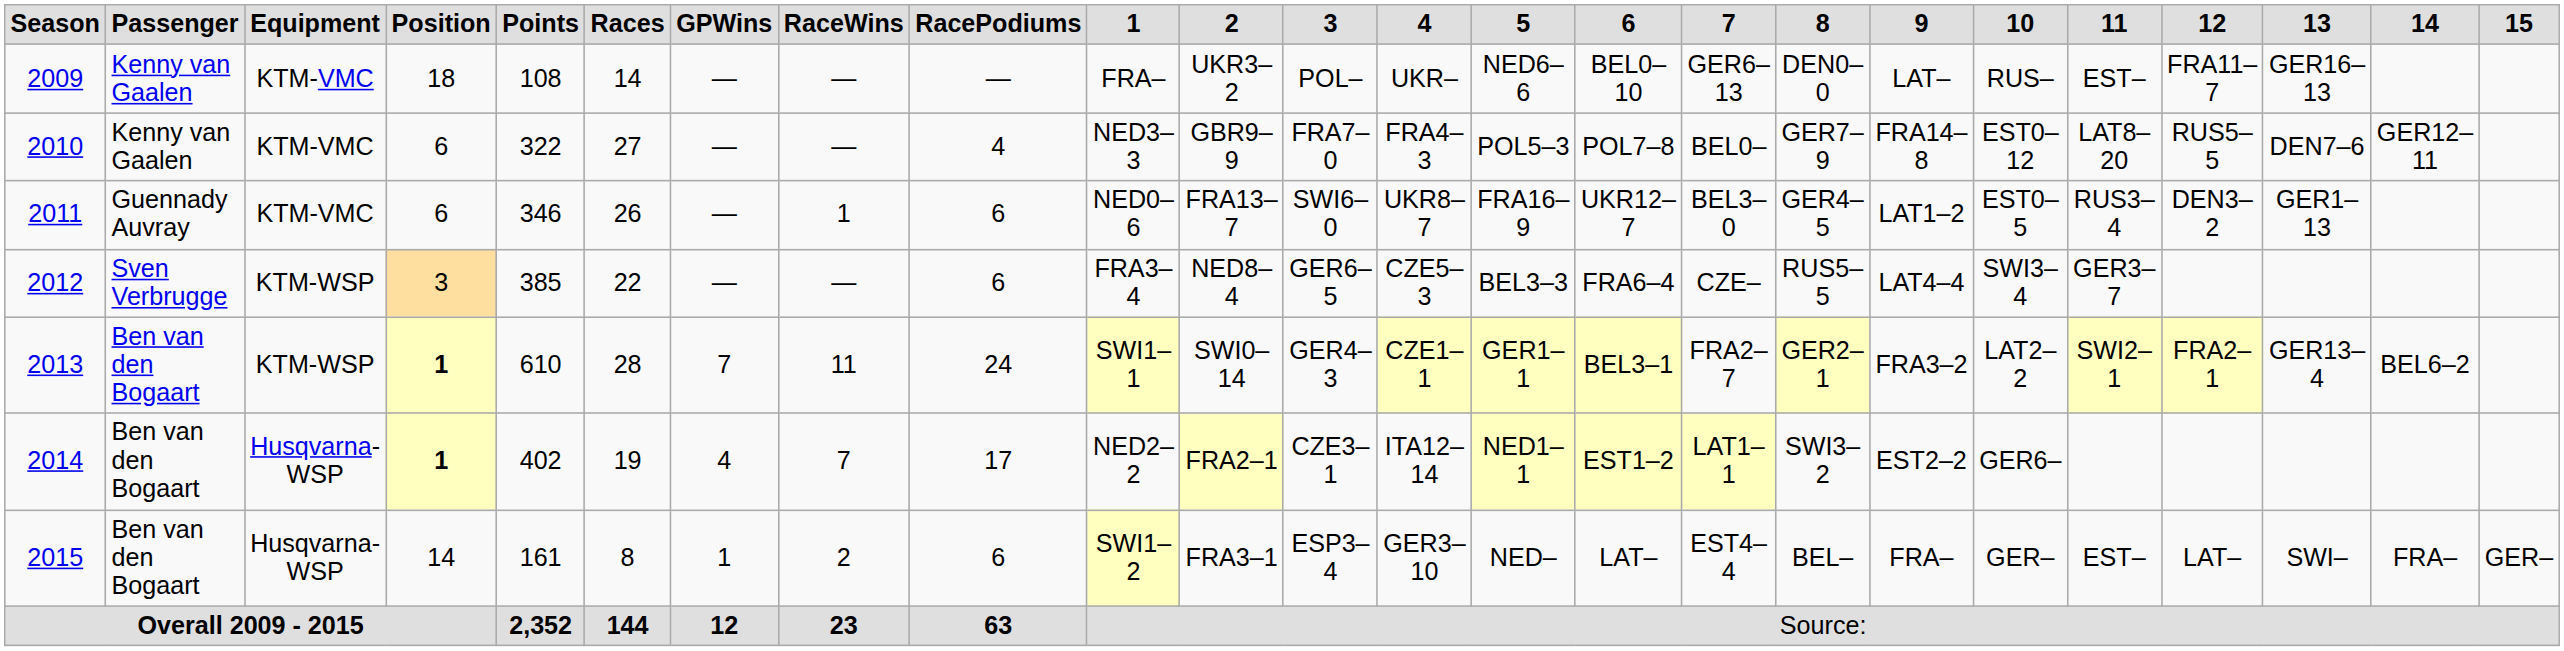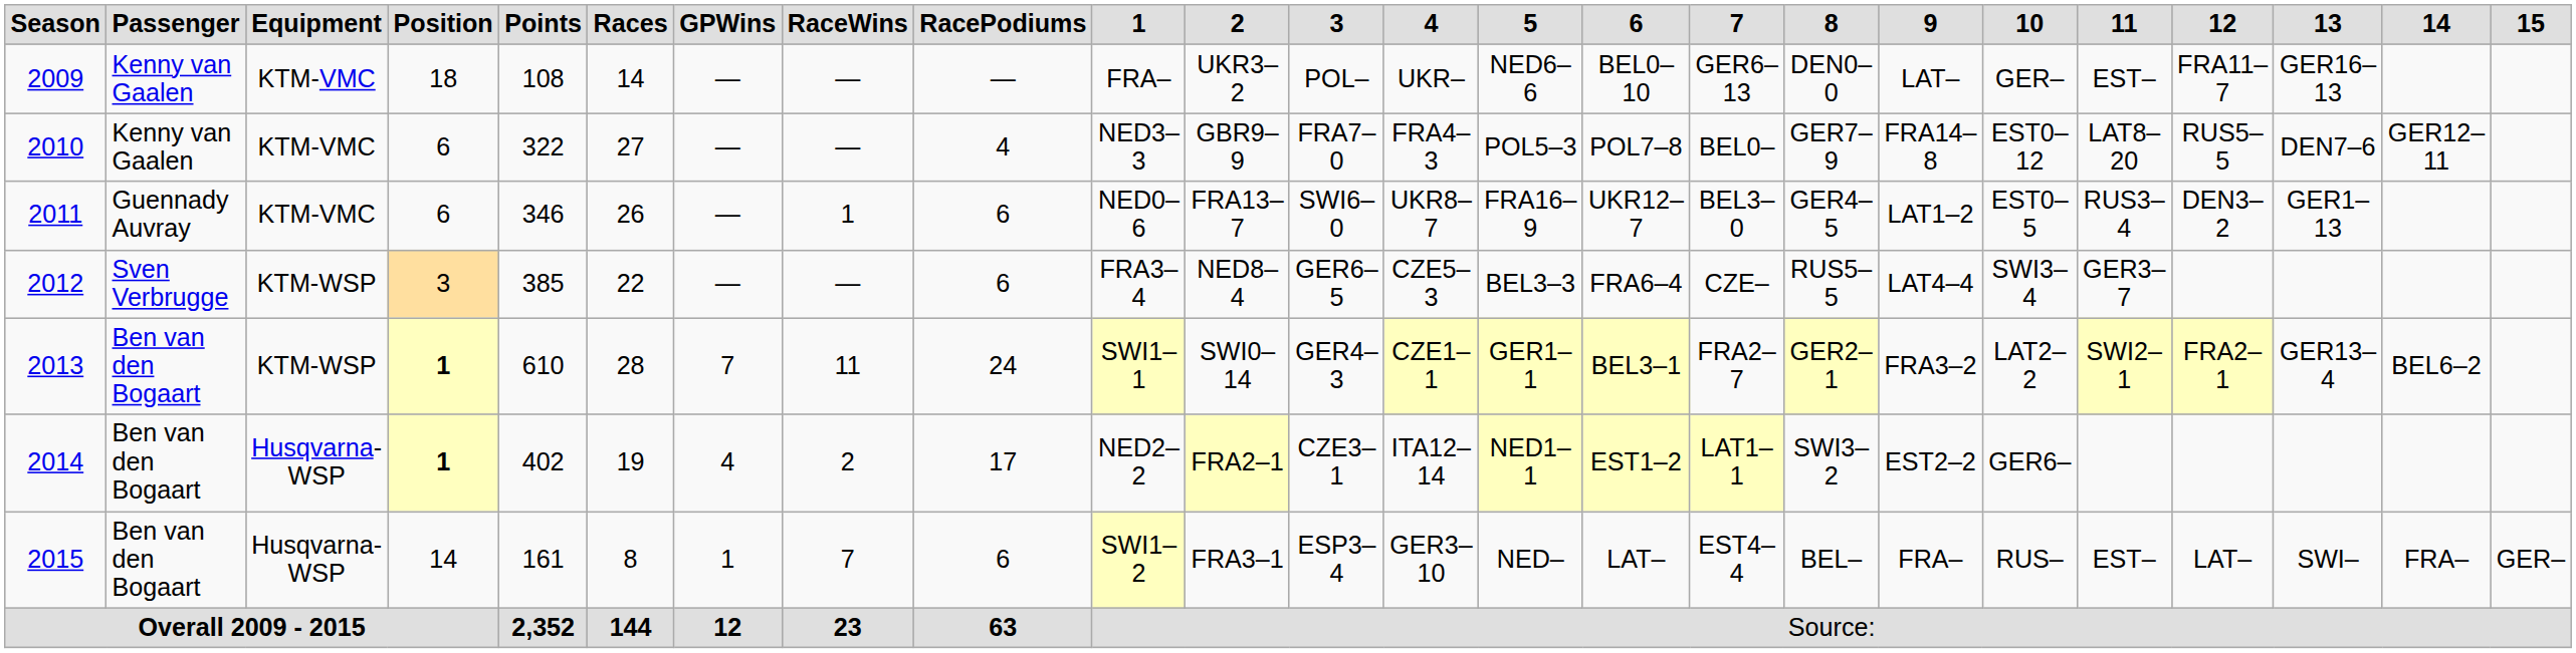 <table class="wikitable">
 <tr align="center" style="background:#dfdfdf;">
 <td><strong>Season</strong></td>
 <td><strong>Passenger</strong></td>
 <td><strong>Equipment</strong></td>
 <td><strong>Position</strong></td>
 <td><strong>Points</strong></td>
 <td><strong>Races</strong></td>
 <td><strong>GPWins</strong></td>
 <td><strong>RaceWins</strong></td>
 <td><strong>RacePodiums</strong></td>
 <td><strong>1</strong></td>
 <td><strong>2</strong></td>
 <td><strong>3</strong></td>
 <td><strong>4</strong></td>
 <td><strong>5</strong></td>
 <td><strong>6</strong></td>
 <td><strong>7</strong></td>
 <td><strong>8</strong></td>
 <td><strong>9</strong></td>
 <td><strong>10</strong></td>
 <td><strong>11</strong></td>
 <td><strong>12</strong></td>
 <td><strong>13</strong></td>
 <td><strong>14</strong></td>
 <td><strong>15</strong></td>
 </tr>
 <tr align="center">
 <td><a href='#'>2009</a></td>
 <td align="left"><a href='#'>Kenny van Gaalen</a></td>
 <td>KTM-<a href='#'>VMC</a></td>
 <td>18</td>
 <td>108</td>
 <td>14</td>
 <td>—</td>
 <td>—</td>
 <td>—</td>
 <td>FRA–</td>
 <td>UKR3–2</td>
 <td>POL–</td>
 <td>UKR–</td>
 <td>NED6–6</td>
 <td>BEL0–10</td>
 <td>GER6–13</td>
 <td>DEN0–0</td>
 <td>LAT–</td>
-<td>RUS–</td>
+<td>GER–</td>
 <td>EST–</td>
 <td>FRA11–7</td>
 <td>GER16–13</td>
 <td></td>
 <td></td>
 </tr>
 <tr align="center">
 <td><a href='#'>2010</a></td>
 <td align="left">Kenny van Gaalen</td>
 <td>KTM-VMC</td>
 <td>6</td>
 <td>322</td>
 <td>27</td>
 <td>—</td>
 <td>—</td>
 <td>4</td>
 <td>NED3–3</td>
 <td>GBR9–9</td>
 <td>FRA7–0</td>
 <td>FRA4–3</td>
 <td>POL5–3</td>
 <td>POL7–8</td>
 <td>BEL0–</td>
 <td>GER7–9</td>
 <td>FRA14–8</td>
 <td>EST0–12</td>
 <td>LAT8–20</td>
 <td>RUS5–5</td>
 <td>DEN7–6</td>
 <td>GER12–11</td>
 <td></td>
 </tr>
 <tr align="center">
 <td><a href='#'>2011</a></td>
 <td align="left">Guennady Auvray</td>
 <td>KTM-VMC</td>
 <td>6</td>
 <td>346</td>
 <td>26</td>
 <td>—</td>
 <td>1</td>
 <td>6</td>
 <td>NED0–6</td>
 <td>FRA13–7</td>
 <td>SWI6–0</td>
 <td>UKR8–7</td>
 <td>FRA16–9</td>
 <td>UKR12–7</td>
 <td>BEL3–0</td>
 <td>GER4–5</td>
 <td>LAT1–2</td>
 <td>EST0–5</td>
 <td>RUS3–4</td>
 <td>DEN3–2</td>
 <td>GER1–13</td>
 <td></td>
 <td></td>
 </tr>
 <tr align="center">
 <td><a href='#'>2012</a></td>
 <td align="left"><a href='#'>Sven Verbrugge</a></td>
 <td>KTM-WSP</td>
 <td style="background:#ffdf9f;">3</td>
 <td>385</td>
 <td>22</td>
 <td>—</td>
 <td>—</td>
 <td>6</td>
 <td>FRA3–4</td>
 <td>NED8–4</td>
 <td>GER6–5</td>
 <td>CZE5–3</td>
 <td>BEL3–3</td>
 <td>FRA6–4</td>
 <td>CZE–</td>
 <td>RUS5–5</td>
 <td>LAT4–4</td>
 <td>SWI3–4</td>
 <td>GER3–7</td>
 <td></td>
 <td></td>
 <td></td>
 <td></td>
 </tr>
 <tr align="center">
 <td><a href='#'>2013</a></td>
 <td align="left"><a href='#'>Ben van den Bogaart</a></td>
 <td>KTM-WSP</td>
 <td style="background:#ffffbf;"><strong>1</strong></td>
 <td>610</td>
 <td>28</td>
 <td>7</td>
 <td>11</td>
 <td>24</td>
 <td style="background:#ffffbf;">SWI1–1</td>
 <td>SWI0–14</td>
 <td>GER4–3</td>
 <td style="background:#ffffbf;">CZE1–1</td>
 <td style="background:#ffffbf;">GER1–1</td>
 <td style="background:#ffffbf;">BEL3–1</td>
 <td>FRA2–7</td>
 <td style="background:#ffffbf;">GER2–1</td>
 <td>FRA3–2</td>
 <td>LAT2–2</td>
 <td style="background:#ffffbf;">SWI2–1</td>
 <td style="background:#ffffbf;">FRA2–1</td>
 <td>GER13–4</td>
 <td>BEL6–2</td>
 <td></td>
 </tr>
 <tr align="center">
 <td><a href='#'>2014</a></td>
 <td align="left">Ben van den Bogaart</td>
 <td><a href='#'>Husqvarna</a>-WSP</td>
 <td style="background:#ffffbf;"><strong>1</strong></td>
 <td>402</td>
 <td>19</td>
 <td>4</td>
-<td>7</td>
+<td>2</td>
 <td>17</td>
 <td>NED2–2</td>
 <td style="background:#ffffbf;">FRA2–1</td>
 <td>CZE3–1</td>
 <td>ITA12–14</td>
 <td style="background:#ffffbf;">NED1–1</td>
 <td style="background:#ffffbf;">EST1–2</td>
 <td style="background:#ffffbf;">LAT1–1</td>
 <td>SWI3–2</td>
 <td>EST2–2</td>
 <td>GER6–</td>
 <td></td>
 <td></td>
 <td></td>
 <td></td>
 <td></td>
 </tr>
 <tr align="center">
 <td><a href='#'>2015</a></td>
 <td align="left">Ben van den Bogaart</td>
 <td>Husqvarna-WSP</td>
 <td>14</td>
 <td>161</td>
 <td>8</td>
 <td>1</td>
-<td>2</td>
+<td>7</td>
 <td>6</td>
 <td style="background:#ffffbf;">SWI1–2</td>
 <td>FRA3–1</td>
 <td>ESP3–4</td>
 <td>GER3–10</td>
 <td>NED–</td>
 <td>LAT–</td>
 <td>EST4–4</td>
 <td>BEL–</td>
 <td>FRA–</td>
-<td>GER–</td>
+<td>RUS–</td>
 <td>EST–</td>
 <td>LAT–</td>
 <td>SWI–</td>
 <td>FRA–</td>
 <td>GER–</td>
 </tr>
 <tr align="center" style="background:#dfdfdf;">
 <td align="center" colspan=4><strong>Overall 2009 - 2015</strong></td>
 <td><strong>2,352</strong></td>
 <td><strong>144</strong></td>
 <td><strong>12</strong></td>
 <td><strong>23</strong></td>
 <td><strong>63</strong></td>
 <td align="center" colspan=15>Source: </td>
 </tr>
 </table>
